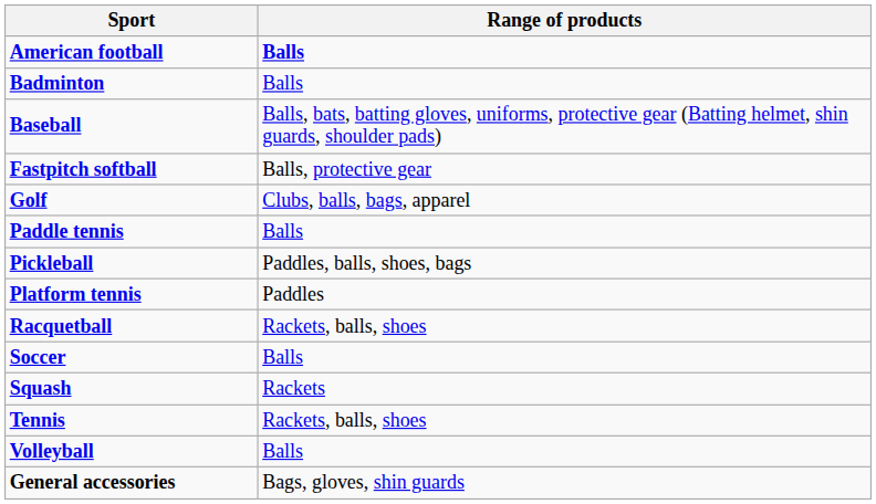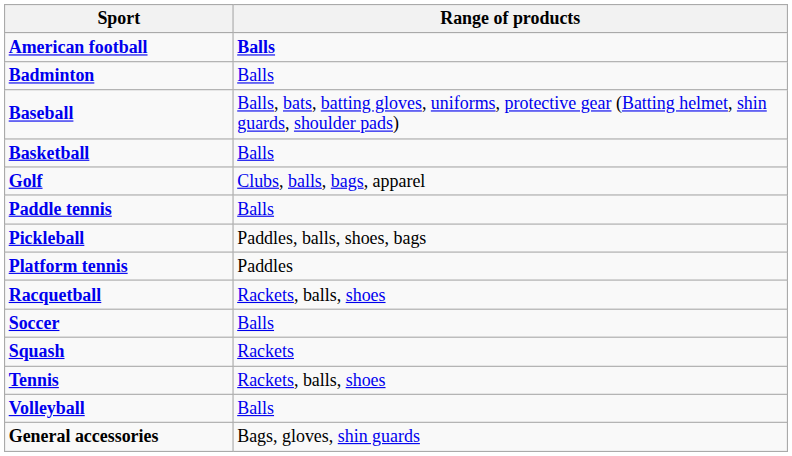 <table class="wikitable sortable" style="text-align:left" width=700px>
 <tr>
 <th width=200px>Sport</th>
 <th width=500px>Range of products</th>
 </tr>
 <tr>
 <td><strong><a href='#'>American football</a></strong></td>
 <td><strong><a href='#'>Balls</a></strong></td>
 </tr>
 <tr>
 <td><strong><a href='#'>Badminton</a></strong></td>
 <td><a href='#'>Balls</a></td>
 </tr>
 <tr>
 <td><strong><a href='#'>Baseball</a></strong></td>
 <td><a href='#'>Balls</a>, <a href='#'>bats</a>, <a href='#'>batting gloves</a>, <a href='#'>uniforms</a>, <a href='#'>protective gear</a> (<a href='#'>Batting helmet</a>, <a href='#'>shin guards</a>, <a href='#'>shoulder pads</a>)</td>
 </tr>
 <tr>
-<td><strong><a href='#'>Fastpitch softball</a></strong></td>
-<td>Balls, <a href='#'>protective gear</a></td>
+<td><strong><a href='#'>Basketball</a></strong></td>
+<td><a href='#'>Balls</a></td>
 </tr>
 <tr>
 <td><strong><a href='#'>Golf</a></strong></td>
 <td><a href='#'>Clubs</a>, <a href='#'>balls</a>, <a href='#'>bags</a>, apparel</td>
 </tr>
 <tr>
 <td><strong><a href='#'>Paddle tennis</a></strong></td>
 <td><a href='#'>Balls</a></td>
 </tr>
 <tr>
 <td><strong><a href='#'>Pickleball</a></strong></td>
 <td>Paddles, balls, shoes, bags</td>
 </tr>
 <tr>
 <td><strong><a href='#'>Platform tennis</a></strong></td>
 <td>Paddles</td>
 </tr>
 <tr>
 <td><strong><a href='#'>Racquetball</a></strong></td>
 <td><a href='#'>Rackets</a>, balls, <a href='#'>shoes</a></td>
 </tr>
 <tr>
 <td><strong><a href='#'>Soccer</a></strong></td>
 <td><a href='#'>Balls</a></td>
 </tr>
 <tr>
 <td><strong><a href='#'>Squash</a></strong></td>
 <td><a href='#'>Rackets</a></td>
 </tr>
 <tr>
 <td><strong><a href='#'>Tennis</a></strong></td>
 <td><a href='#'>Rackets</a>, balls, <a href='#'>shoes</a></td>
 </tr>
 <tr>
 <td><strong><a href='#'>Volleyball</a></strong></td>
 <td><a href='#'>Balls</a></td>
 </tr>
 <tr>
 <td><strong>General accessories</strong></td>
 <td>Bags, gloves, <a href='#'>shin guards</a></td>
 </tr>
 </table>
